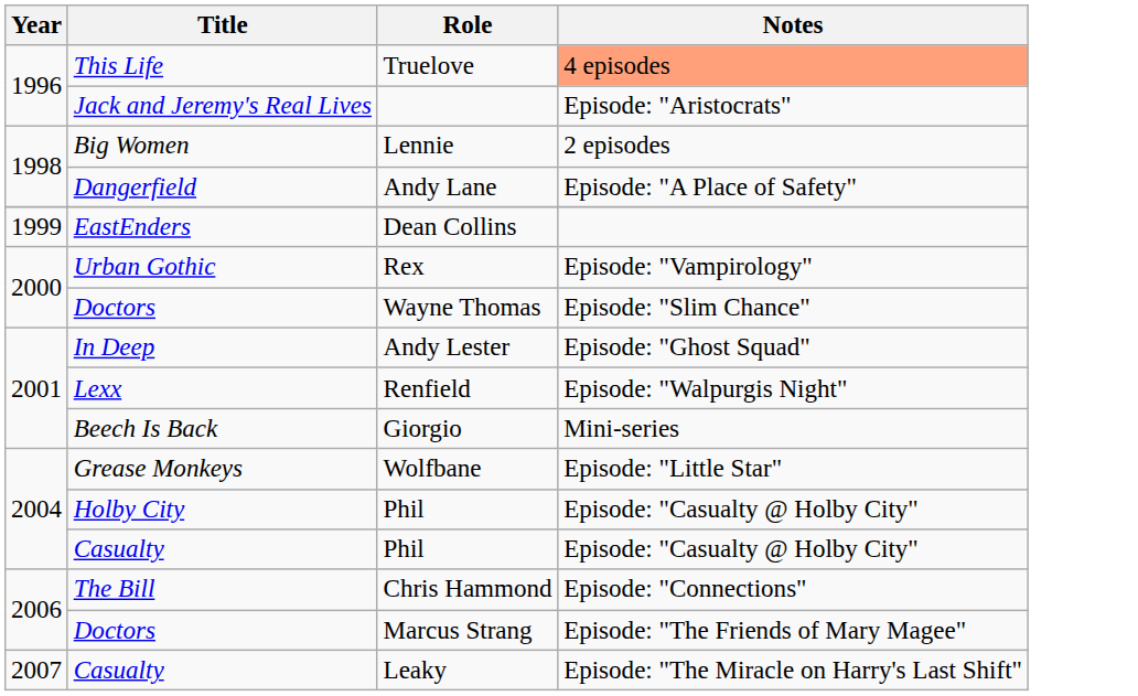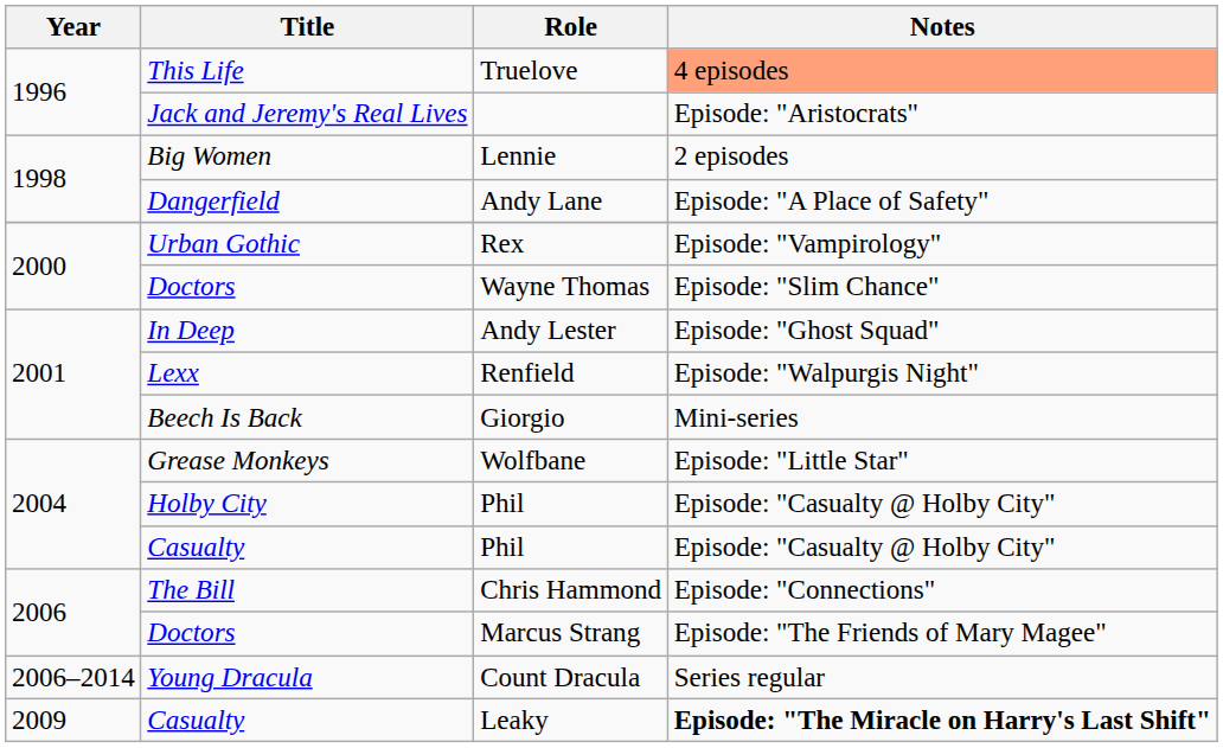 <table class="wikitable">
 <tr>
 <th>Year</th>
 <th>Title</th>
 <th>Role</th>
 <th>Notes</th>
 </tr>
 <tr>
 <td rowspan="2">1996</td>
 <td><em><a href='#'>This Life</a></em></td>
 <td>Truelove</td>
 <td style="background: lightsalmon;">4 episodes</td>
 </tr>
 <tr>
 <td><em><a href='#'>Jack and Jeremy's Real Lives</a></em></td>
 <td></td>
 <td>Episode: "Aristocrats"</td>
 </tr>
 <tr>
 <td rowspan="2">1998</td>
 <td><em>Big Women</em></td>
 <td>Lennie</td>
 <td>2 episodes</td>
 </tr>
 <tr>
 <td><em><a href='#'>Dangerfield</a></em></td>
 <td>Andy Lane</td>
 <td>Episode: "A Place of Safety"</td>
 </tr>
 <tr>
-</tr>
-<tr>
-<td rowspan="1">1999</td>
-<td><em><a href='#'>EastEnders</a></em></td>
-<td>Dean Collins</td>
-<td></td>
 </tr>
 <tr>
 <td rowspan="2">2000</td>
 <td><em><a href='#'>Urban Gothic</a></em></td>
 <td>Rex</td>
 <td>Episode: "Vampirology"</td>
 </tr>
 <tr>
 <td><em><a href='#'>Doctors</a></em></td>
 <td>Wayne Thomas</td>
 <td>Episode: "Slim Chance"</td>
 </tr>
 <tr>
 <td rowspan="3">2001</td>
 <td><em><a href='#'>In Deep</a></em></td>
 <td>Andy Lester</td>
 <td>Episode: "Ghost Squad"</td>
 </tr>
 <tr>
 <td><em><a href='#'>Lexx</a></em></td>
 <td>Renfield</td>
 <td>Episode: "Walpurgis Night"</td>
 </tr>
 <tr>
 <td><em>Beech Is Back</em></td>
 <td>Giorgio</td>
 <td>Mini-series</td>
 </tr>
 <tr>
 <td rowspan="3">2004</td>
 <td><em>Grease Monkeys</em></td>
 <td>Wolfbane</td>
 <td>Episode: "Little Star"</td>
 </tr>
 <tr>
 <td><em><a href='#'>Holby City</a></em></td>
 <td>Phil</td>
 <td>Episode: "Casualty @ Holby City"</td>
 </tr>
 <tr>
 <td><em><a href='#'>Casualty</a></em></td>
 <td>Phil</td>
 <td>Episode: "Casualty @ Holby City"</td>
 </tr>
 <tr>
 <td rowspan="2">2006</td>
 <td><em><a href='#'>The Bill</a></em></td>
 <td>Chris Hammond</td>
 <td>Episode: "Connections"</td>
 </tr>
 <tr>
 <td><em><a href='#'>Doctors</a></em></td>
 <td>Marcus Strang</td>
 <td>Episode: "The Friends of Mary Magee"</td>
 </tr>
 <tr>
-<td>2007</td>
+<td>2006–2014</td>
+<td><em><a href='#'>Young Dracula</a></em></td>
+<td>Count Dracula</td>
+<td>Series regular</td>
+</tr>
+<tr>
+<td>2009</td>
 <td><em><a href='#'>Casualty</a></em></td>
 <td>Leaky</td>
-<td>Episode: "The Miracle on Harry's Last Shift"</td>
+<td><strong>Episode: "The Miracle on Harry's Last Shift"</strong></td>
 </tr>
 </table>
